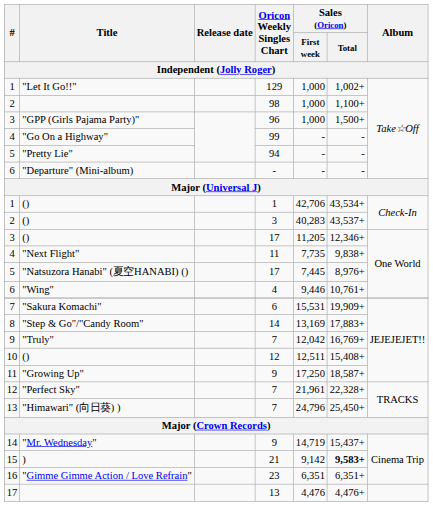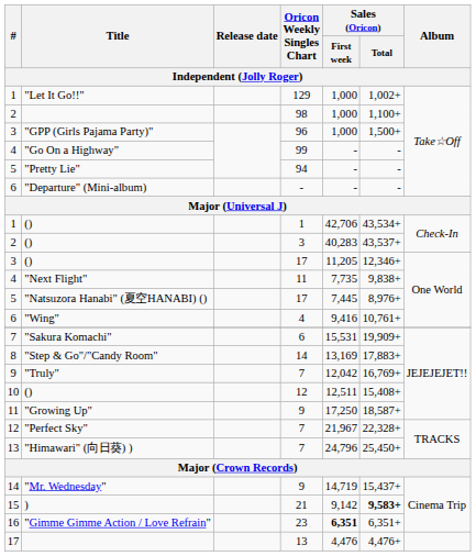 <table class="wikitable" style="text-align:center">
 <tr>
 <th rowspan="2">#</th>
 <th rowspan="2">Title</th>
 <th rowspan="2">Release date</th>
 <th rowspan="2"><a href='#'>Oricon</a><br>Weekly<br>Singles<br>Chart</th>
 <th colspan="2">Sales<br><small>(<a href='#'>Oricon</a>)</small></th>
 <th rowspan="2">Album</th>
 </tr>
 <tr>
 <th><small>First<br>week</small></th>
 <th><small>Total</small></th>
 </tr>
 <tr>
 <th colspan="7">Independent (<a href='#'>Jolly Roger</a>)</th>
 </tr>
 <tr>
 <td>1</td>
 <td align="left">"Let It Go!!"</td>
 <td align="right"></td>
 <td>129</td>
 <td align="right">1,000</td>
 <td align="right">1,002+</td>
 <td rowspan="6"><em>Take☆Off</em></td>
 </tr>
 <tr>
 <td>2</td>
 <td align="left"></td>
 <td align="right"></td>
 <td>98</td>
 <td align="right">1,000</td>
 <td align="right">1,100+</td>
 </tr>
 <tr>
 <td>3</td>
 <td align="left">"GPP (Girls Pajama Party)"</td>
 <td rowspan="3" align="right"></td>
 <td>96</td>
 <td align="right">1,000</td>
 <td align="right">1,500+</td>
 </tr>
 <tr>
 <td>4</td>
 <td align="left">"Go On a Highway"</td>
 <td>99</td>
 <td align="right">-</td>
 <td align="right">-</td>
 </tr>
 <tr>
 <td>5</td>
 <td align="left">"Pretty Lie"</td>
 <td>94</td>
 <td align="right">-</td>
 <td align="right">-</td>
 </tr>
 <tr>
 <td>6</td>
 <td align="left">"Departure" (Mini-album)</td>
 <td align="right"></td>
 <td>-</td>
 <td align="right">-</td>
 <td align="right">-</td>
 </tr>
 <tr>
 <th colspan="7">Major (<a href='#'>Universal J</a>)</th>
 </tr>
 <tr>
 <td>1</td>
 <td align="left"> ()</td>
 <td align="right"></td>
 <td>1</td>
 <td align="right">42,706</td>
 <td align="right">43,534+</td>
 <td rowspan="2" style="white-space:nowrap"><em>Check-In</em></td>
 </tr>
 <tr>
 <td>2</td>
 <td align="left"> ()</td>
 <td align="right"></td>
 <td>3</td>
 <td align="right">40,283</td>
 <td align="right">43,537+</td>
 </tr>
 <tr>
 <td>3</td>
 <td align="left"> ()</td>
 <td align="right"></td>
 <td>17</td>
 <td align="right">11,205</td>
 <td align="right">12,346+</td>
 <td rowspan="4">One World</td>
 </tr>
 <tr>
 <td>4</td>
 <td align="left">"Next Flight"</td>
 <td align="right"></td>
 <td>11</td>
 <td align="right">7,735</td>
 <td align="right">9,838+</td>
 </tr>
 <tr>
 <td>5</td>
 <td align="left">"Natsuzora Hanabi" (夏空HANABI)  ()</td>
 <td align="right"></td>
 <td>17</td>
 <td align="right">7,445</td>
 <td align="right">8,976+</td>
 </tr>
 <tr>
 <td>6</td>
 <td align="left">"Wing"</td>
 <td align="right"></td>
 <td>4</td>
-<td align="right">9,446</td>
+<td align="right">9,416</td>
 <td align="right">10,761+</td>
 </tr>
 <tr>
 </tr>
 <tr>
 <td>7</td>
 <td align="left">"Sakura Komachi"</td>
 <td align="right"></td>
 <td>6</td>
 <td align="right">15,531</td>
 <td align="right">19,909+</td>
 <td rowspan="5">JEJEJEJET!!</td>
 </tr>
 <tr>
 <td>8</td>
 <td align="left">"Step & Go"/"Candy Room"</td>
 <td align="right"></td>
 <td>14</td>
 <td align="right">13,169</td>
 <td align="right">17,883+</td>
 </tr>
 <tr>
 <td>9</td>
 <td align="left">"Truly"</td>
 <td align="right"></td>
 <td>7</td>
 <td align="right">12,042</td>
 <td align="right">16,769+</td>
 </tr>
 <tr>
 <td>10</td>
 <td align="left"> ()</td>
 <td align="right"></td>
 <td>12</td>
 <td align="right">12,511</td>
 <td align="right">15,408+</td>
 </tr>
 <tr>
 <td>11</td>
 <td align="left">"Growing Up"</td>
 <td align="right"></td>
 <td>9</td>
 <td align="right">17,250</td>
 <td align="right">18,587+</td>
 </tr>
 <tr>
 <td>12</td>
 <td align="left">"Perfect Sky"</td>
 <td align="right"></td>
 <td>7</td>
-<td align="right">21,961</td>
+<td align="right">21,967</td>
 <td align="right">22,328+</td>
 <td rowspan="2">TRACKS</td>
 </tr>
 <tr>
 <td>13</td>
 <td align="left">"Himawari" (向日葵) )</td>
 <td align="right"></td>
 <td>7</td>
 <td align="right">24,796</td>
 <td align="right">25,450+</td>
 </tr>
 <tr>
 <th colspan="7">Major (<a href='#'>Crown Records</a>)</th>
 </tr>
 <tr>
 <td>14</td>
 <td align="left">"<a href='#'>Mr. Wednesday</a>"</td>
 <td align="right"></td>
 <td>9</td>
 <td align="right">14,719</td>
 <td align="right">15,437+</td>
 <td rowspan="3">Cinema Trip</td>
 </tr>
 <tr>
 <td>15</td>
 <td align="left">)</td>
 <td align="right"></td>
 <td>21</td>
 <td align="right">9,142</td>
 <td align="right"><strong>9,583+</strong></td>
 </tr>
 <tr>
 <td>16</td>
 <td align="left">"<a href='#'>Gimme Gimme Action / Love Refrain</a>"</td>
 <td align="right"></td>
 <td>23</td>
-<td align="right">6,351</td>
+<td align="right"><strong>6,351</strong></td>
 <td align="right">6,351+</td>
 </tr>
 <tr>
 <td>17</td>
 <td align="left"></td>
 <td align="right"></td>
 <td>13</td>
 <td align="right">4,476</td>
 <td align="right">4,476+</td>
 </tr>
 </table>
